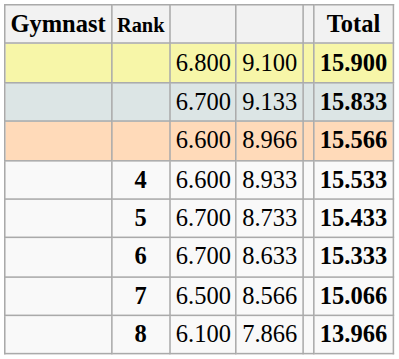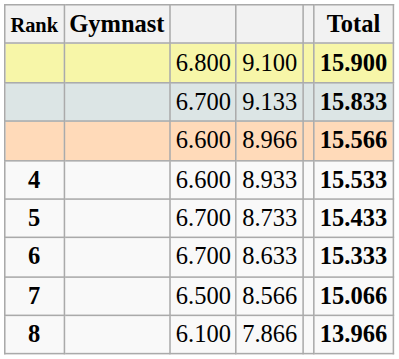 <table class="wikitable sortable" style="text-align:center;">
 <tr>
+<th scope="col"><small>Rank</small></th>
 <th scope="col">Gymnast</th>
-<th scope="col"><small>Rank</small></th>
 <th scope="col"><small></small></th>
 <th scope="col"><small></small></th>
 <th scope="col"><small></small></th>
 <th scope="col">Total</th>
 </tr>
 <tr style="background:#F7F6A8;">
+<td scope="row" style="text-align:center"><strong></strong></td>
 <td align="left"></td>
-<td scope="row" style="text-align:center"><strong></strong></td>
 <td>6.800</td>
 <td>9.100</td>
 <td></td>
 <td><strong>15.900</strong></td>
 </tr>
 <tr style="background:#DCE5E5;">
+<td scope="row" style="text-align:center"><strong></strong></td>
 <td align="left"></td>
-<td scope="row" style="text-align:center"><strong></strong></td>
 <td>6.700</td>
 <td>9.133</td>
 <td></td>
 <td><strong>15.833</strong></td>
 </tr>
 <tr style="background:#FFDAB9;">
+<td scope="row" style="text-align:center"><strong></strong></td>
 <td align="left"></td>
-<td scope="row" style="text-align:center"><strong></strong></td>
 <td>6.600</td>
 <td>8.966</td>
 <td></td>
 <td><strong>15.566</strong></td>
 </tr>
 <tr>
+<td scope="row" style="text-align:center"><strong>4</strong></td>
 <td align="left"></td>
-<td scope="row" style="text-align:center"><strong>4</strong></td>
 <td>6.600</td>
 <td>8.933</td>
 <td></td>
 <td><strong>15.533</strong></td>
 </tr>
 <tr>
+<td scope="row" style="text-align:center"><strong>5</strong></td>
 <td align="left"></td>
-<td scope="row" style="text-align:center"><strong>5</strong></td>
 <td>6.700</td>
 <td>8.733</td>
 <td></td>
 <td><strong>15.433</strong></td>
 </tr>
 <tr>
+<td scope="row" style="text-align:center"><strong>6</strong></td>
 <td align="left"></td>
-<td scope="row" style="text-align:center"><strong>6</strong></td>
 <td>6.700</td>
 <td>8.633</td>
 <td></td>
 <td><strong>15.333</strong></td>
 </tr>
 <tr>
+<td scope="row" style="text-align:center"><strong>7</strong></td>
 <td align="left"></td>
-<td scope="row" style="text-align:center"><strong>7</strong></td>
 <td>6.500</td>
 <td>8.566</td>
 <td></td>
 <td><strong>15.066</strong></td>
 </tr>
 <tr>
+<td scope="row" style="text-align:center"><strong>8</strong></td>
 <td align="left"></td>
-<td scope="row" style="text-align:center"><strong>8</strong></td>
 <td>6.100</td>
 <td>7.866</td>
 <td></td>
 <td><strong>13.966</strong></td>
 </tr>
 </table>
